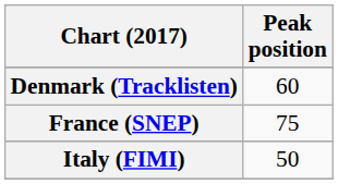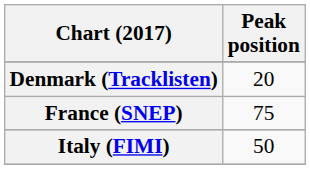 <table class="wikitable sortable plainrowheaders" style="text-align:center">
 <tr>
 <th scope="col">Chart (2017)</th>
 <th scope="col">Peak<br>position</th>
 </tr>
 <tr>
 </tr>
 <tr>
 </tr>
 <tr>
 </tr>
 <tr>
 </tr>
 <tr>
 <th scope="row">Denmark (<a href='#'>Tracklisten</a>)</th>
-<td>60</td>
+<td>20</td>
 </tr>
 <tr>
 <th scope="row">France (<a href='#'>SNEP</a>)</th>
 <td>75</td>
 </tr>
 <tr>
 </tr>
 <tr>
 </tr>
 <tr>
 </tr>
 <tr>
 <th scope="row">Italy (<a href='#'>FIMI</a>)</th>
 <td>50</td>
 </tr>
 <tr>
 </tr>
 <tr>
 </tr>
 <tr>
 </tr>
 <tr>
 </tr>
 <tr>
 </tr>
 </table>
